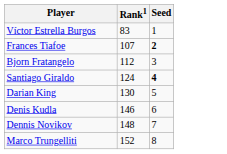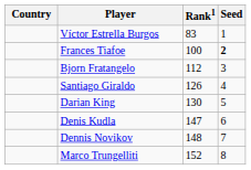 <table class="sortable wikitable">
 <tr>
+<th width="70">Country</th>
 <th width="175">Player</th>
 <th>Rank<sup>1</sup></th>
 <th>Seed</th>
 </tr>
 <tr>
+<td></td>
 <td><a href='#'>Víctor Estrella Burgos</a></td>
 <td>83</td>
 <td>1</td>
 </tr>
 <tr>
+<td></td>
 <td><a href='#'>Frances Tiafoe</a></td>
-<td>107</td>
+<td>100</td>
 <td><strong>2</strong></td>
 </tr>
 <tr>
+<td></td>
 <td><a href='#'>Bjorn Fratangelo</a></td>
 <td>112</td>
 <td>3</td>
 </tr>
 <tr>
+<td></td>
 <td><a href='#'>Santiago Giraldo</a></td>
-<td>124</td>
-<td><strong>4</strong></td>
+<td>126</td>
+<td>4</td>
 </tr>
 <tr>
+<td></td>
 <td><a href='#'>Darian King</a></td>
 <td>130</td>
 <td>5</td>
 </tr>
 <tr>
+<td></td>
 <td><a href='#'>Denis Kudla</a></td>
-<td>146</td>
+<td>147</td>
 <td>6</td>
 </tr>
 <tr>
+<td></td>
 <td><a href='#'>Dennis Novikov</a></td>
 <td>148</td>
 <td>7</td>
 </tr>
 <tr>
+<td></td>
 <td><a href='#'>Marco Trungelliti</a></td>
 <td>152</td>
 <td>8</td>
 </tr>
 </table>
